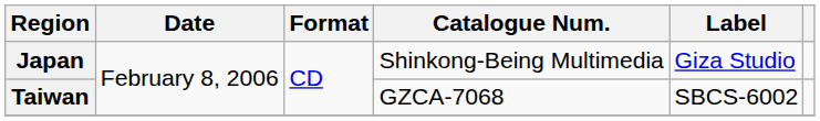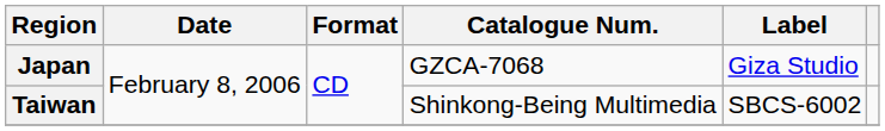 <table class="wikitable plainrowheaders">
 <tr>
 <th scope="col">Region</th>
 <th scope="col">Date</th>
 <th scope="col">Format</th>
 <th scope="col">Catalogue Num.</th>
 <th scope="col">Label</th>
 <th scope="col"></th>
 </tr>
 <tr>
 <th scope="row">Japan</th>
 <td rowspan="2">February 8, 2006</td>
 <td rowspan="2"><a href='#'>CD</a></td>
-<td>Shinkong-Being Multimedia</td>
+<td>GZCA-7068</td>
 <td><a href='#'>Giza Studio</a></td>
 <td style="text-align:center;"></td>
 </tr>
 <tr>
 <th scope="row">Taiwan</th>
-<td>GZCA-7068</td>
+<td>Shinkong-Being Multimedia</td>
 <td>SBCS-6002</td>
 <td></td>
 </tr>
 <tr>
 </tr>
 </table>
